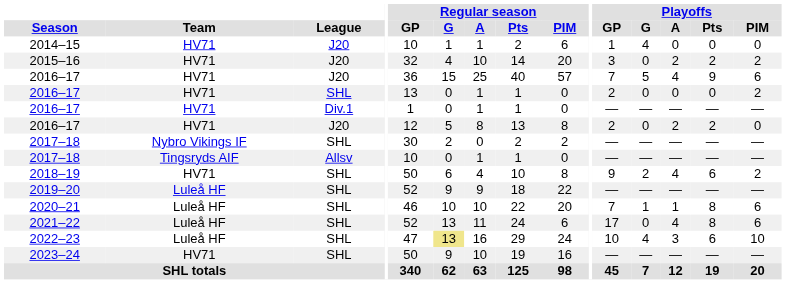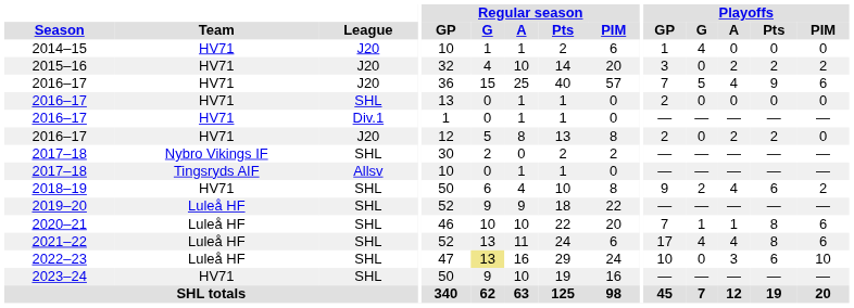 <table border="0" cellpadding="1" cellspacing="0" style="text-align:center; width:60em">
 <tr bgcolor="#e0e0e0">
 <th colspan="3" bgcolor="#ffffff"></th>
 <th rowspan="99" bgcolor="#ffffff"></th>
 <th colspan="5"><a href='#'>Regular season</a></th>
 <th rowspan="99" bgcolor="#ffffff"></th>
 <th colspan="5"><a href='#'>Playoffs</a></th>
 </tr>
 <tr bgcolor="#e0e0e0">
 <th><a href='#'>Season</a></th>
 <th>Team</th>
 <th>League</th>
 <th>GP</th>
 <th><a href='#'>G</a></th>
 <th><a href='#'>A</a></th>
 <th><a href='#'>Pts</a></th>
 <th><a href='#'>PIM</a></th>
 <th>GP</th>
 <th>G</th>
 <th>A</th>
 <th>Pts</th>
 <th>PIM</th>
 </tr>
 <tr>
 <td>2014–15</td>
 <td><a href='#'>HV71</a></td>
 <td><a href='#'>J20</a></td>
 <td>10</td>
 <td>1</td>
 <td>1</td>
 <td>2</td>
 <td>6</td>
 <td>1</td>
 <td>4</td>
 <td>0</td>
 <td>0</td>
 <td>0</td>
 </tr>
 <tr>
 </tr>
 <tr bgcolor="#f0f0f0">
 <td>2015–16</td>
 <td>HV71</td>
 <td>J20</td>
 <td>32</td>
 <td>4</td>
 <td>10</td>
 <td>14</td>
 <td>20</td>
 <td>3</td>
 <td>0</td>
 <td>2</td>
 <td>2</td>
 <td>2</td>
 </tr>
 <tr>
 <td>2016–17</td>
 <td>HV71</td>
 <td>J20</td>
 <td>36</td>
 <td>15</td>
 <td>25</td>
 <td>40</td>
 <td>57</td>
 <td>7</td>
 <td>5</td>
 <td>4</td>
 <td>9</td>
 <td>6</td>
 </tr>
 <tr bgcolor="#f0f0f0">
 <td><a href='#'>2016–17</a></td>
 <td>HV71</td>
 <td><a href='#'>SHL</a></td>
 <td>13</td>
 <td>0</td>
 <td>1</td>
 <td>1</td>
 <td>0</td>
 <td>2</td>
 <td>0</td>
 <td>0</td>
 <td>0</td>
-<td>2</td>
+<td>0</td>
 </tr>
 <tr>
 <td><a href='#'>2016–17</a></td>
 <td><a href='#'>HV71</a></td>
 <td><a href='#'>Div.1</a></td>
 <td>1</td>
 <td>0</td>
 <td>1</td>
 <td>1</td>
 <td>0</td>
 <td>—</td>
 <td>—</td>
 <td>—</td>
 <td>—</td>
 <td>—</td>
 </tr>
 <tr bgcolor="#f0f0f0">
 <td>2016–17</td>
 <td>HV71</td>
 <td>J20</td>
 <td>12</td>
 <td>5</td>
 <td>8</td>
 <td>13</td>
 <td>8</td>
 <td>2</td>
 <td>0</td>
 <td>2</td>
 <td>2</td>
 <td>0</td>
 </tr>
 <tr>
 <td><a href='#'>2017–18</a></td>
 <td><a href='#'>Nybro Vikings IF</a></td>
 <td>SHL</td>
 <td>30</td>
 <td>2</td>
 <td>0</td>
 <td>2</td>
 <td>2</td>
 <td>—</td>
 <td>—</td>
 <td>—</td>
 <td>—</td>
 <td>—</td>
 </tr>
 <tr bgcolor="#f0f0f0">
 <td><a href='#'>2017–18</a></td>
 <td><a href='#'>Tingsryds AIF</a></td>
 <td><a href='#'>Allsv</a></td>
 <td>10</td>
 <td>0</td>
 <td>1</td>
 <td>1</td>
 <td>0</td>
 <td>—</td>
 <td>—</td>
 <td>—</td>
 <td>—</td>
 <td>—</td>
 </tr>
 <tr>
 <td><a href='#'>2018–19</a></td>
 <td>HV71</td>
 <td>SHL</td>
 <td>50</td>
 <td>6</td>
 <td>4</td>
 <td>10</td>
 <td>8</td>
 <td>9</td>
 <td>2</td>
 <td>4</td>
 <td>6</td>
 <td>2</td>
 </tr>
 <tr bgcolor="#f0f0f0">
 <td><a href='#'>2019–20</a></td>
 <td><a href='#'>Luleå HF</a></td>
 <td>SHL</td>
 <td>52</td>
 <td>9</td>
 <td>9</td>
 <td>18</td>
 <td>22</td>
 <td>—</td>
 <td>—</td>
 <td>—</td>
 <td>—</td>
 <td>—</td>
 </tr>
 <tr>
 <td><a href='#'>2020–21</a></td>
 <td>Luleå HF</td>
 <td>SHL</td>
 <td>46</td>
 <td>10</td>
 <td>10</td>
 <td>22</td>
 <td>20</td>
 <td>7</td>
 <td>1</td>
 <td>1</td>
 <td>8</td>
 <td>6</td>
 </tr>
 <tr bgcolor="#f0f0f0">
 <td><a href='#'>2021–22</a></td>
 <td>Luleå HF</td>
 <td>SHL</td>
 <td>52</td>
 <td>13</td>
 <td>11</td>
 <td>24</td>
 <td>6</td>
 <td>17</td>
-<td>0</td>
+<td>4</td>
 <td>4</td>
 <td>8</td>
 <td>6</td>
 </tr>
 <tr>
 <td><a href='#'>2022–23</a></td>
 <td>Luleå HF</td>
 <td>SHL</td>
 <td>47</td>
 <td style="background: khaki;">13</td>
 <td>16</td>
 <td>29</td>
 <td>24</td>
 <td>10</td>
-<td>4</td>
+<td>0</td>
 <td>3</td>
 <td>6</td>
 <td>10</td>
 </tr>
 <tr bgcolor="#f0f0f0">
 <td><a href='#'>2023–24</a></td>
 <td>HV71</td>
 <td>SHL</td>
 <td>50</td>
 <td>9</td>
 <td>10</td>
 <td>19</td>
 <td>16</td>
 <td>—</td>
 <td>—</td>
 <td>—</td>
 <td>—</td>
 <td>—</td>
 </tr>
 <tr bgcolor="#e0e0e0">
 <th colspan="3">SHL totals</th>
 <th>340</th>
 <th>62</th>
 <th>63</th>
 <th>125</th>
 <th>98</th>
 <th>45</th>
 <th>7</th>
 <th>12</th>
 <th>19</th>
 <th>20</th>
 </tr>
 </table>
